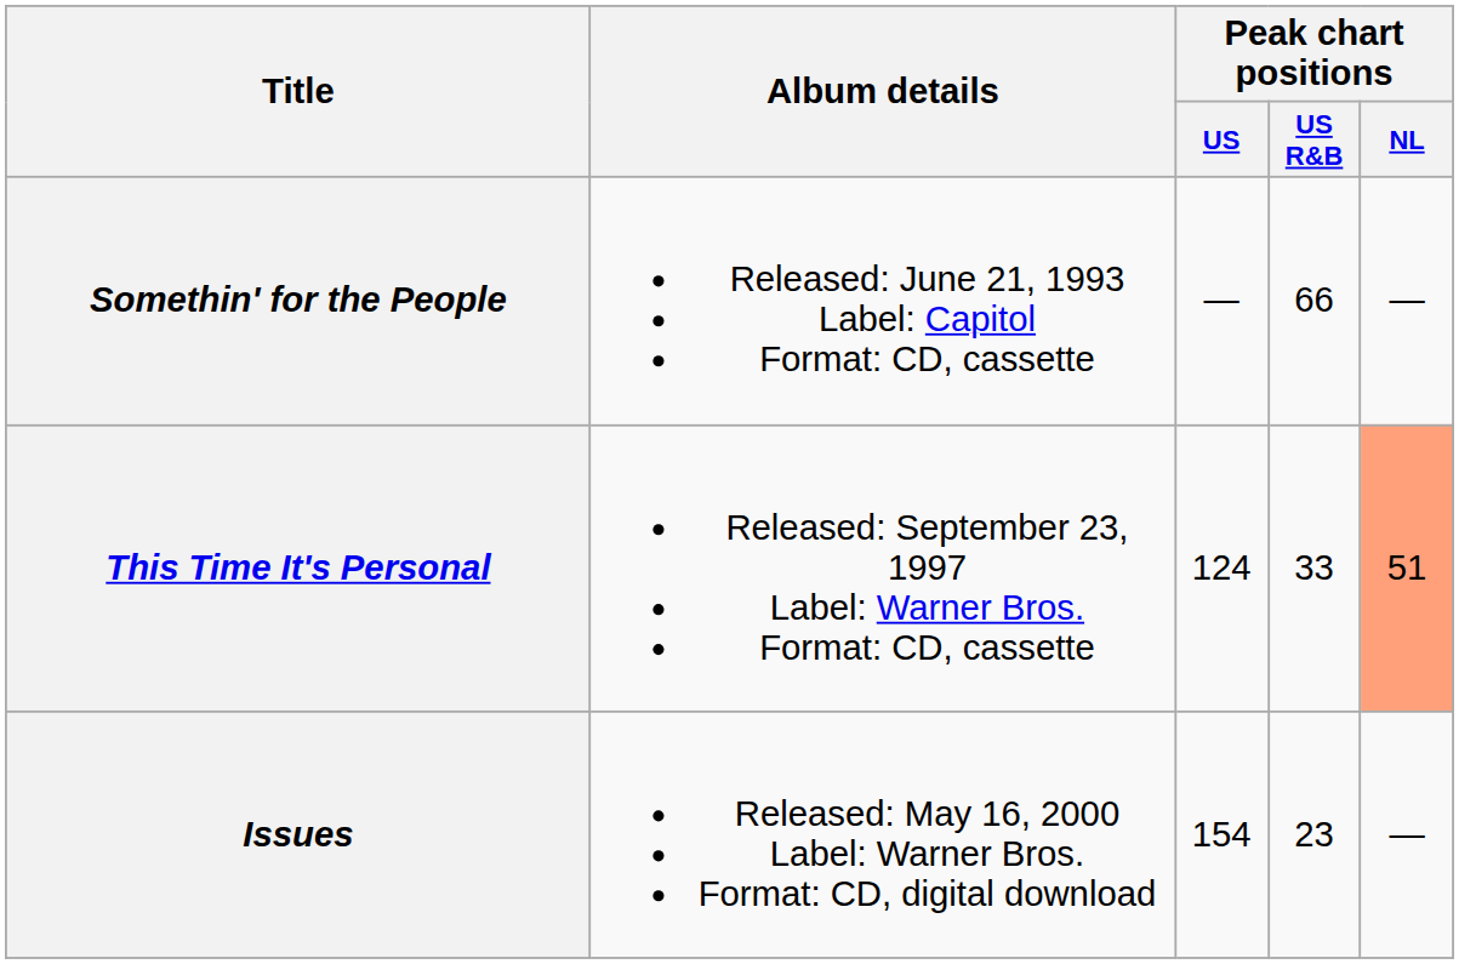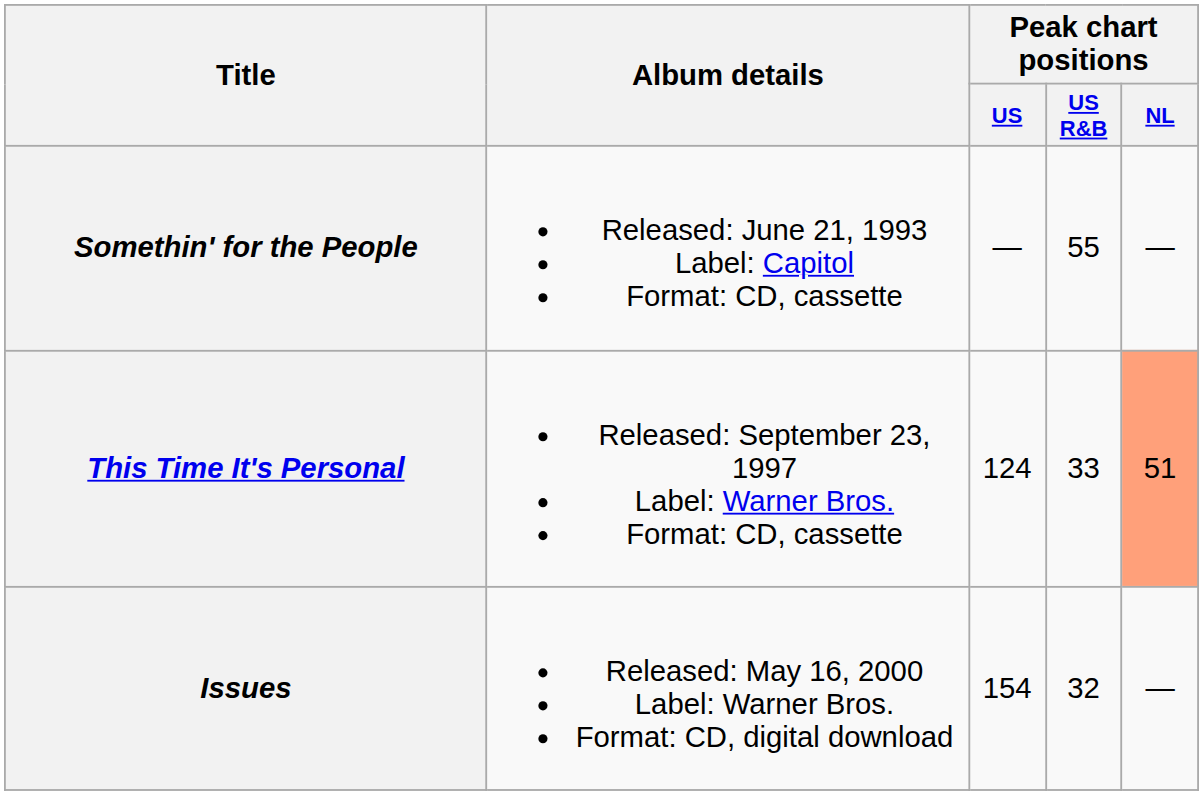 <table class="wikitable plainrowheaders" style="text-align:center;" border="1">
 <tr>
 <th scope="col" rowspan="2" style="width:16em;">Title</th>
 <th scope="col" rowspan="2" style="width:16em;">Album details</th>
 <th scope="col" colspan="3">Peak chart positions</th>
 </tr>
 <tr style="font-size:smaller;">
 <th scope="col" style="width:3em;font-size:90%;"><a href='#'>US</a><br></th>
 <th scope="col" style="width:3em;font-size:90%;"><a href='#'>US<br>R&B</a><br></th>
 <th scope="col" style="width:3em;font-size:90%;"><a href='#'>NL</a><br></th>
 </tr>
 <tr>
 <th scope="row"><em>Somethin' for the People</em></th>
 <td><br><ul><li>Released: June 21, 1993</li><li>Label: <a href='#'>Capitol</a></li><li>Format: CD, cassette</li></ul></td>
 <td>—</td>
-<td>66</td>
+<td>55</td>
 <td>—</td>
 </tr>
 <tr>
 <th scope="row"><em><a href='#'>This Time It's Personal</a></em></th>
 <td><br><ul><li>Released: September 23, 1997</li><li>Label: <a href='#'>Warner Bros.</a></li><li>Format: CD, cassette</li></ul></td>
 <td>124</td>
 <td>33</td>
 <td style="background: lightsalmon;">51</td>
 </tr>
 <tr>
 <th scope="row"><em>Issues</em></th>
 <td><br><ul><li>Released: May 16, 2000</li><li>Label: Warner Bros.</li><li>Format: CD, digital download</li></ul></td>
 <td>154</td>
-<td>23</td>
+<td>32</td>
 <td>—</td>
 </tr>
 </table>
